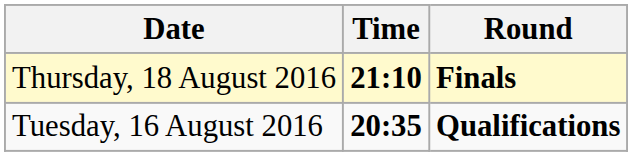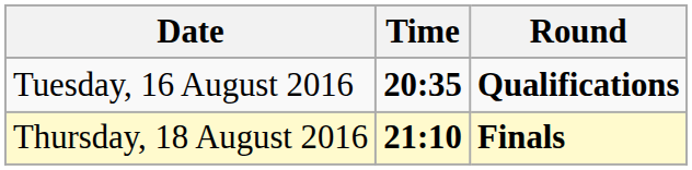 <table class="wikitable">
 <tr>
 <th>Date</th>
 <th>Time</th>
 <th>Round</th>
 </tr>
 <tr>
+<td>Tuesday, 16 August 2016</td>
+<td><strong>20:35</strong></td>
+<td><strong>Qualifications</strong></td>
+</tr>
+<tr>
 <td style=background:lemonchiffon>Thursday, 18 August 2016</td>
 <td style=background:lemonchiffon><strong>21:10</strong></td>
 <td style=background:lemonchiffon><strong>Finals</strong></td>
 </tr>
-<tr>
-<td>Tuesday, 16 August 2016</td>
-<td><strong>20:35</strong></td>
-<td><strong>Qualifications</strong></td>
-</tr>
 </table>
